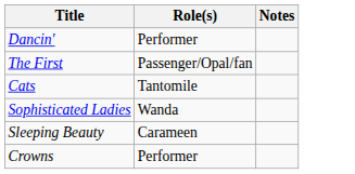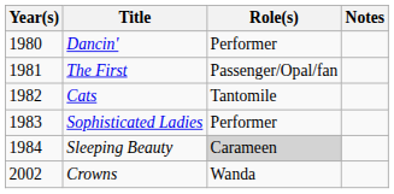 <table class="wikitable">
 <tr>
+<th>Year(s)</th>
 <th>Title</th>
 <th>Role(s)</th>
 <th>Notes</th>
 </tr>
 <tr>
+<td>1980</td>
 <td><em><a href='#'>Dancin'</a></em></td>
 <td>Performer</td>
 <td></td>
 </tr>
 <tr>
+<td>1981</td>
 <td><em><a href='#'>The First</a></em></td>
 <td>Passenger/Opal/fan</td>
 <td></td>
 </tr>
 <tr>
+<td>1982</td>
 <td><em><a href='#'>Cats</a></em></td>
 <td>Tantomile</td>
 <td></td>
 </tr>
 <tr>
+<td>1983</td>
 <td><em><a href='#'>Sophisticated Ladies</a></em></td>
+<td>Performer</td>
+<td></td>
+</tr>
+<tr>
+<td>1984</td>
+<td><em>Sleeping Beauty</em></td>
+<td style="background: lightgrey;">Carameen</td>
+<td></td>
+</tr>
+<tr>
+<td>2002</td>
+<td><em>Crowns</em></td>
 <td>Wanda</td>
 <td></td>
 </tr>
-<tr>
-<td><em>Sleeping Beauty</em></td>
-<td>Carameen</td>
-<td></td>
-</tr>
-<tr>
-<td><em>Crowns</em></td>
-<td>Performer</td>
-<td></td>
-</tr>
 </table>
